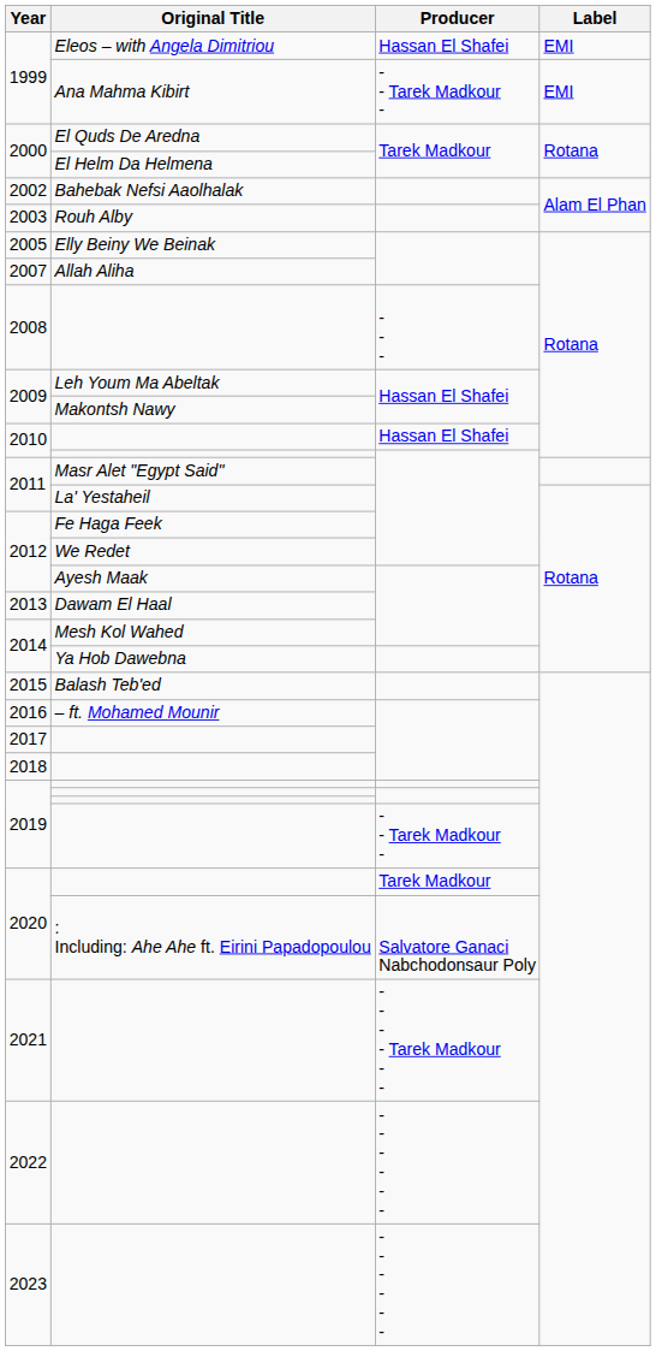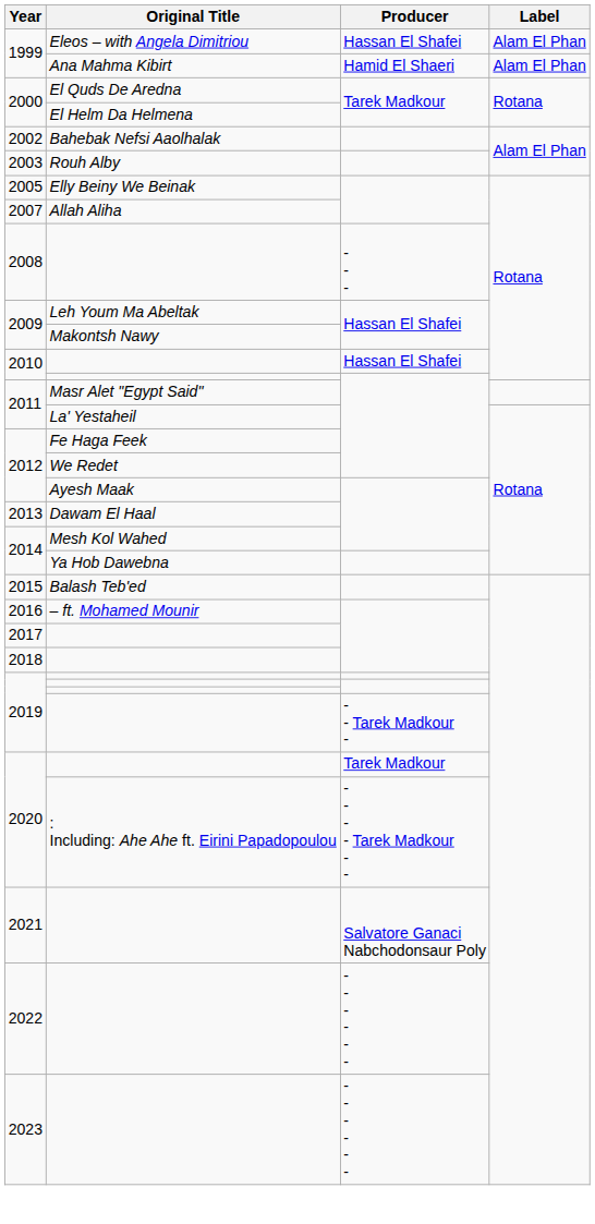 <table class="wikitable sortable" border="4">
 <tr>
 <th scope="col">Year</th>
 <th scope="col">Original Title</th>
 <th scope="col">Producer</th>
 <th scope="col">Label</th>
 </tr>
 <tr>
 <td rowspan="2">1999</td>
 <td><em>Eleos – with <a href='#'>Angela Dimitriou</a></em></td>
 <td><a href='#'>Hassan El Shafei</a><br></td>
-<td><a href='#'>EMI</a></td>
+<td><a href='#'>Alam El Phan</a></td>
 </tr>
 <tr>
 <td><em>Ana Mahma Kibirt</em></td>
-<td>- <br>- <a href='#'>Tarek Madkour</a><br>- </td>
-<td><a href='#'>EMI</a></td>
+<td><a href='#'>Hamid El Shaeri</a></td>
+<td><a href='#'>Alam El Phan</a></td>
 </tr>
 <tr>
 <td rowspan="2">2000</td>
 <td><em>El Quds De Aredna</em></td>
 <td rowspan="2"><a href='#'>Tarek Madkour</a></td>
 <td rowspan="2"><a href='#'>Rotana</a></td>
 </tr>
 <tr>
 <td><em>El Helm Da Helmena</em></td>
 </tr>
 <tr>
 <td>2002</td>
 <td><em>Bahebak Nefsi Aaolhalak</em></td>
 <td></td>
 <td rowspan="2"><a href='#'>Alam El Phan</a></td>
 </tr>
 <tr>
 <td>2003</td>
 <td><em>Rouh Alby</em></td>
 <td></td>
 </tr>
 <tr>
 <td>2005</td>
 <td><em>Elly Beiny We Beinak</em></td>
 <td rowspan="2"></td>
 <td rowspan="7"><a href='#'>Rotana</a></td>
 </tr>
 <tr>
 <td>2007</td>
 <td><em>Allah Aliha</em></td>
 </tr>
 <tr>
 <td>2008</td>
 <td><em></em></td>
 <td><br>- <br>- <br>- </td>
 </tr>
 <tr>
 <td rowspan="2">2009</td>
 <td><em>Leh Youm Ma Abeltak</em></td>
 <td rowspan="2"><a href='#'>Hassan El Shafei</a></td>
 </tr>
 <tr>
 <td><em>Makontsh Nawy</em></td>
 </tr>
 <tr>
 <td rowspan="2">2010</td>
 <td></td>
 <td><a href='#'>Hassan El Shafei</a><br></td>
 </tr>
 <tr>
 <td></td>
 <td rowspan="5"></td>
 </tr>
 <tr>
 <td rowspan="2">2011</td>
 <td><em>Masr Alet "Egypt Said"</em></td>
 <td></td>
 </tr>
 <tr>
 <td><em>La' Yestaheil</em></td>
 <td rowspan="7"><a href='#'>Rotana</a></td>
 </tr>
 <tr>
 <td rowspan="3">2012</td>
 <td><em>Fe Haga Feek</em></td>
 </tr>
 <tr>
 <td><em>We Redet</em></td>
 </tr>
 <tr>
 <td><em>Ayesh Maak</em></td>
 <td rowspan="3"></td>
 </tr>
 <tr>
 <td>2013</td>
 <td><em>Dawam El Haal</em></td>
 </tr>
 <tr>
 <td rowspan="2">2014</td>
 <td><em>Mesh Kol Wahed</em></td>
 </tr>
 <tr>
 <td><em>Ya Hob Dawebna</em></td>
 <td></td>
 </tr>
 <tr>
 <td>2015</td>
 <td><em>Balash Teb'ed</em></td>
 <td></td>
 <td rowspan="13"></td>
 </tr>
 <tr>
 <td>2016</td>
 <td><em> – ft. <a href='#'>Mohamed Mounir</a></em></td>
 <td rowspan="3"></td>
 </tr>
 <tr>
 <td>2017</td>
 <td></td>
 </tr>
 <tr>
 <td>2018</td>
 <td></td>
 </tr>
 <tr>
 <td rowspan="4">2019</td>
 <td></td>
 <td></td>
 </tr>
 <tr>
 <td><em></em></td>
 <td rowspan="2"></td>
 </tr>
 <tr>
 <td></td>
 </tr>
 <tr>
 <td></td>
 <td>- <br>- <a href='#'>Tarek Madkour</a><br>- </td>
 </tr>
 <tr>
 <td rowspan="2">2020</td>
 <td></td>
 <td><a href='#'>Tarek Madkour</a></td>
 </tr>
 <tr>
 <td>:<br>Including: <em>Ahe Ahe</em> ft. <a href='#'>Eirini Papadopoulou</a></td>
-<td><br><br><a href='#'>Salvatore Ganaci</a><br>Nabchodonsaur Poly</td>
+<td>- <br>- <br>- <br>- <a href='#'>Tarek Madkour</a><br>- <br>- </td>
 </tr>
 <tr>
 <td>2021</td>
 <td></td>
-<td>- <br>- <br>- <br>- <a href='#'>Tarek Madkour</a><br>- <br>- </td>
+<td><br><br><a href='#'>Salvatore Ganaci</a><br>Nabchodonsaur Poly</td>
 </tr>
 <tr>
 <td>2022</td>
 <td></td>
 <td>- <br>- <br>- <br>- <br>- <br>- </td>
 </tr>
 <tr>
 <td>2023</td>
 <td></td>
 <td>- <br>- <br>- <br>- <br>- <br>- </td>
 </tr>
 </table>
